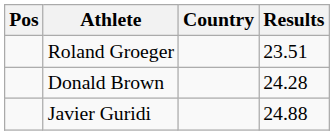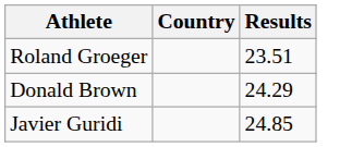 <table class="wikitable">
 <tr>
-<th>Pos</th>
 <th>Athlete</th>
 <th>Country</th>
 <th>Results</th>
 </tr>
 <tr>
-<td align="center"></td>
 <td>Roland Groeger</td>
 <td></td>
 <td>23.51</td>
 </tr>
 <tr>
-<td align="center"></td>
 <td>Donald Brown</td>
 <td></td>
-<td>24.28</td>
+<td>24.29</td>
 </tr>
 <tr>
-<td align="center"></td>
 <td>Javier Guridi</td>
 <td></td>
-<td>24.88</td>
+<td>24.85</td>
 </tr>
 </table>
